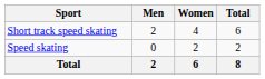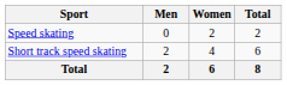 <table class="wikitable sortable" style="text-align:center;">
 <tr>
 <th width=180>Sport</th>
 <th width=55>Men</th>
 <th width=55>Women</th>
 <th width=55>Total</th>
 </tr>
 <tr>
+<td align=left><a href='#'>Speed skating</a></td>
+<td>0</td>
+<td>2</td>
+<td>2</td>
+</tr>
+<tr>
 <td align=left><a href='#'>Short track speed skating</a></td>
 <td>2</td>
 <td>4</td>
 <td>6</td>
-</tr>
-<tr>
-<td align=left><a href='#'>Speed skating</a></td>
-<td>0</td>
-<td>2</td>
-<td>2</td>
 </tr>
 <tr>
 <th>Total</th>
 <th>2</th>
 <th>6</th>
 <th>8</th>
 </tr>
 </table>
